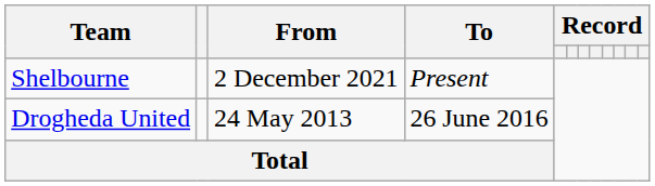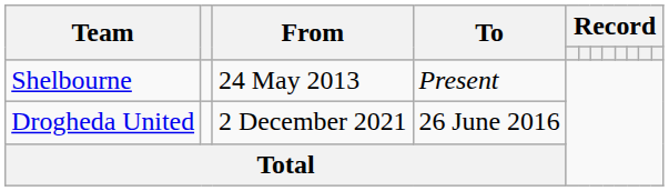 <table class="wikitable" style="text-align: center">
 <tr>
 <th rowspan="2">Team</th>
 <th rowspan=2></th>
 <th rowspan="2">From</th>
 <th rowspan="2">To</th>
 <th colspan="8">Record</th>
 </tr>
 <tr>
 <th></th>
 <th></th>
 <th></th>
 <th></th>
 <th></th>
 <th></th>
 <th></th>
 <th></th>
 </tr>
 <tr>
 <td align="left"><a href='#'>Shelbourne</a></td>
 <td></td>
-<td align="left">2 December 2021</td>
+<td align="left">24 May 2013</td>
 <td align="left"><em>Present</em><br></td>
 </tr>
 <tr>
 <td align="left"><a href='#'>Drogheda United</a></td>
 <td></td>
-<td align="left">24 May 2013</td>
+<td align="left">2 December 2021</td>
 <td align="left">26 June 2016<br></td>
 </tr>
 <tr>
 <th colspan=4>Total<br></th>
 </tr>
 </table>
